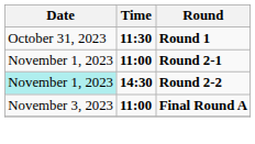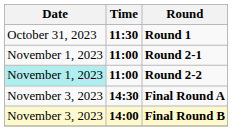 <table class="wikitable">
 <tr>
 <th>Date</th>
 <th>Time</th>
 <th>Round</th>
 </tr>
 <tr>
 <td>October 31, 2023</td>
 <td><strong>11:30</strong></td>
 <td><strong>Round 1</strong></td>
 </tr>
 <tr>
 <td>November 1, 2023</td>
 <td><strong>11:00</strong></td>
 <td><strong>Round 2-1</strong></td>
 </tr>
 <tr>
 <td style="background: paleturquoise;">November 1, 2023</td>
-<td><strong>14:30</strong></td>
+<td><strong>11:00</strong></td>
 <td><strong>Round 2-2</strong></td>
 </tr>
 <tr>
 <td>November 3, 2023</td>
-<td><strong>11:00</strong></td>
+<td><strong>14:30</strong></td>
 <td><strong>Final Round A</strong></td>
+</tr>
+<tr style=background:lemonchiffon>
+<td>November 3, 2023</td>
+<td><strong>14:00</strong></td>
+<td><strong>Final Round B</strong></td>
 </tr>
 <tr>
 </tr>
 </table>
